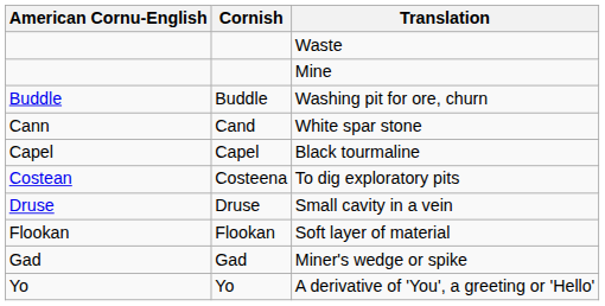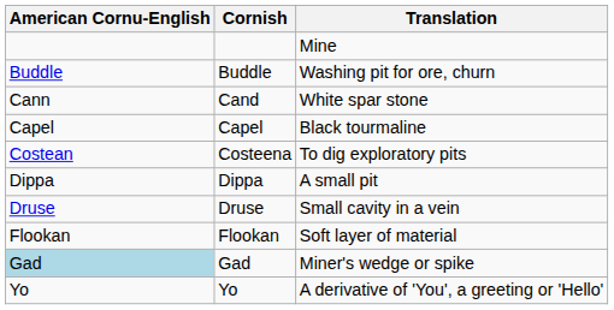 <table class=wikitable>
 <tr>
 <th>American Cornu-English</th>
 <th>Cornish</th>
 <th>Translation</th>
-</tr>
-<tr>
-<td></td>
-<td></td>
-<td>Waste</td>
 </tr>
 <tr>
 <td></td>
 <td></td>
 <td>Mine</td>
 </tr>
 <tr>
 <td><a href='#'>Buddle</a></td>
 <td>Buddle</td>
 <td>Washing pit for ore, churn</td>
 </tr>
 <tr>
 <td>Cann</td>
 <td>Cand</td>
 <td>White spar stone</td>
 </tr>
 <tr>
 <td>Capel</td>
 <td>Capel</td>
 <td>Black tourmaline</td>
 </tr>
 <tr>
 <td><a href='#'>Costean</a></td>
 <td>Costeena</td>
 <td>To dig exploratory pits</td>
 </tr>
 <tr>
+<td>Dippa</td>
+<td>Dippa</td>
+<td>A small pit</td>
+</tr>
+<tr>
 <td><a href='#'>Druse</a></td>
 <td>Druse</td>
 <td>Small cavity in a vein</td>
 </tr>
 <tr>
 <td>Flookan</td>
 <td>Flookan</td>
 <td>Soft layer of material</td>
 </tr>
 <tr>
-<td>Gad</td>
+<td style="background: lightblue;">Gad</td>
 <td>Gad</td>
 <td>Miner's wedge or spike</td>
 </tr>
 <tr>
 <td>Yo</td>
 <td>Yo</td>
 <td>A derivative of 'You', a greeting or 'Hello'</td>
 </tr>
 </table>
